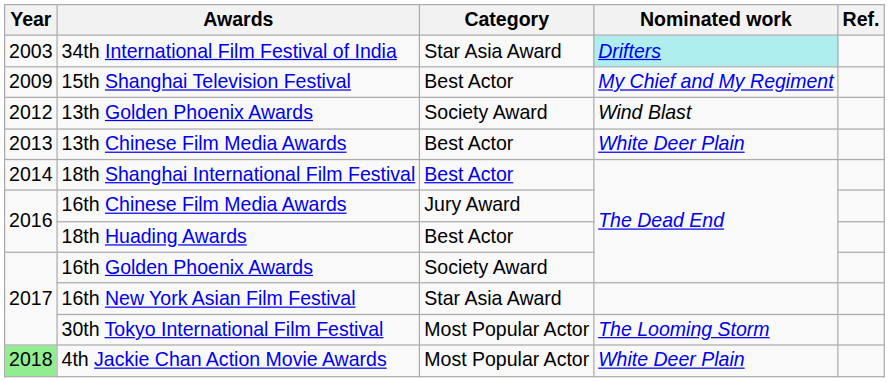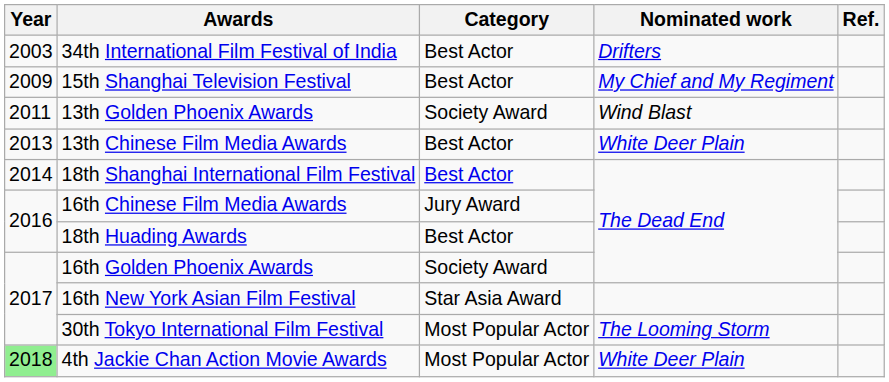 <table class="wikitable">
 <tr>
 <th>Year</th>
 <th>Awards</th>
 <th>Category</th>
 <th>Nominated work</th>
 <th>Ref.</th>
 </tr>
 <tr>
 <td>2003</td>
 <td>34th <a href='#'>International Film Festival of India</a></td>
-<td>Star Asia Award</td>
-<td style="background: paleturquoise;"><em><a href='#'>Drifters</a></em></td>
+<td>Best Actor</td>
+<td><em><a href='#'>Drifters</a></em></td>
 <td></td>
 </tr>
 <tr>
 <td>2009</td>
 <td>15th <a href='#'>Shanghai Television Festival</a></td>
 <td>Best Actor</td>
 <td><em><a href='#'>My Chief and My Regiment</a></em></td>
 <td></td>
 </tr>
 <tr>
-<td>2012</td>
+<td>2011</td>
 <td>13th <a href='#'>Golden Phoenix Awards</a></td>
 <td>Society Award</td>
 <td><em>Wind Blast</em></td>
 <td></td>
 </tr>
 <tr>
 <td>2013</td>
 <td>13th <a href='#'>Chinese Film Media Awards</a></td>
 <td>Best Actor</td>
 <td><em><a href='#'>White Deer Plain</a></em></td>
 <td></td>
 </tr>
 <tr>
 <td>2014</td>
 <td>18th <a href='#'>Shanghai International Film Festival</a></td>
 <td><a href='#'>Best Actor</a></td>
 <td rowspan=4><em><a href='#'>The Dead End</a></em></td>
 <td></td>
 </tr>
 <tr>
 <td rowspan=2>2016</td>
 <td>16th <a href='#'>Chinese Film Media Awards</a></td>
 <td>Jury Award</td>
 <td></td>
 </tr>
 <tr>
 <td>18th <a href='#'>Huading Awards</a></td>
 <td>Best Actor</td>
 <td></td>
 </tr>
 <tr>
 <td rowspan=3>2017</td>
 <td>16th <a href='#'>Golden Phoenix Awards</a></td>
 <td>Society Award</td>
 <td></td>
 </tr>
 <tr>
 <td>16th <a href='#'>New York Asian Film Festival</a></td>
 <td>Star Asia Award</td>
 <td></td>
 <td></td>
 </tr>
 <tr>
 <td>30th <a href='#'>Tokyo International Film Festival</a></td>
 <td>Most Popular Actor</td>
 <td><em><a href='#'>The Looming Storm</a></em></td>
 <td></td>
 </tr>
 <tr>
 <td style="background: lightgreen;">2018</td>
 <td>4th <a href='#'>Jackie Chan Action Movie Awards</a></td>
 <td>Most Popular Actor</td>
 <td><em><a href='#'>White Deer Plain</a></em></td>
 <td></td>
 </tr>
 </table>
